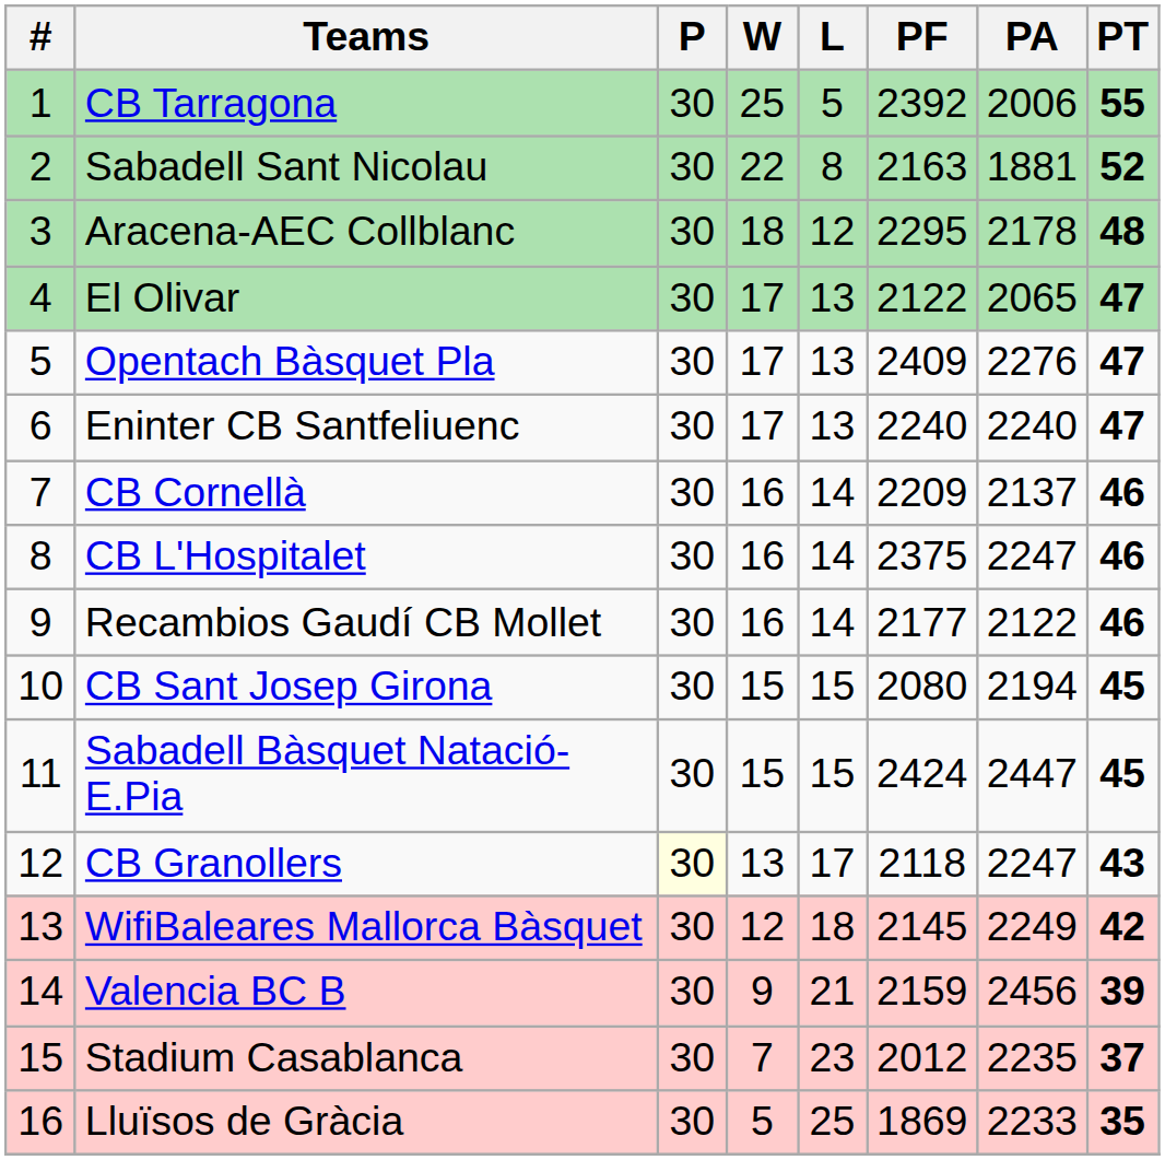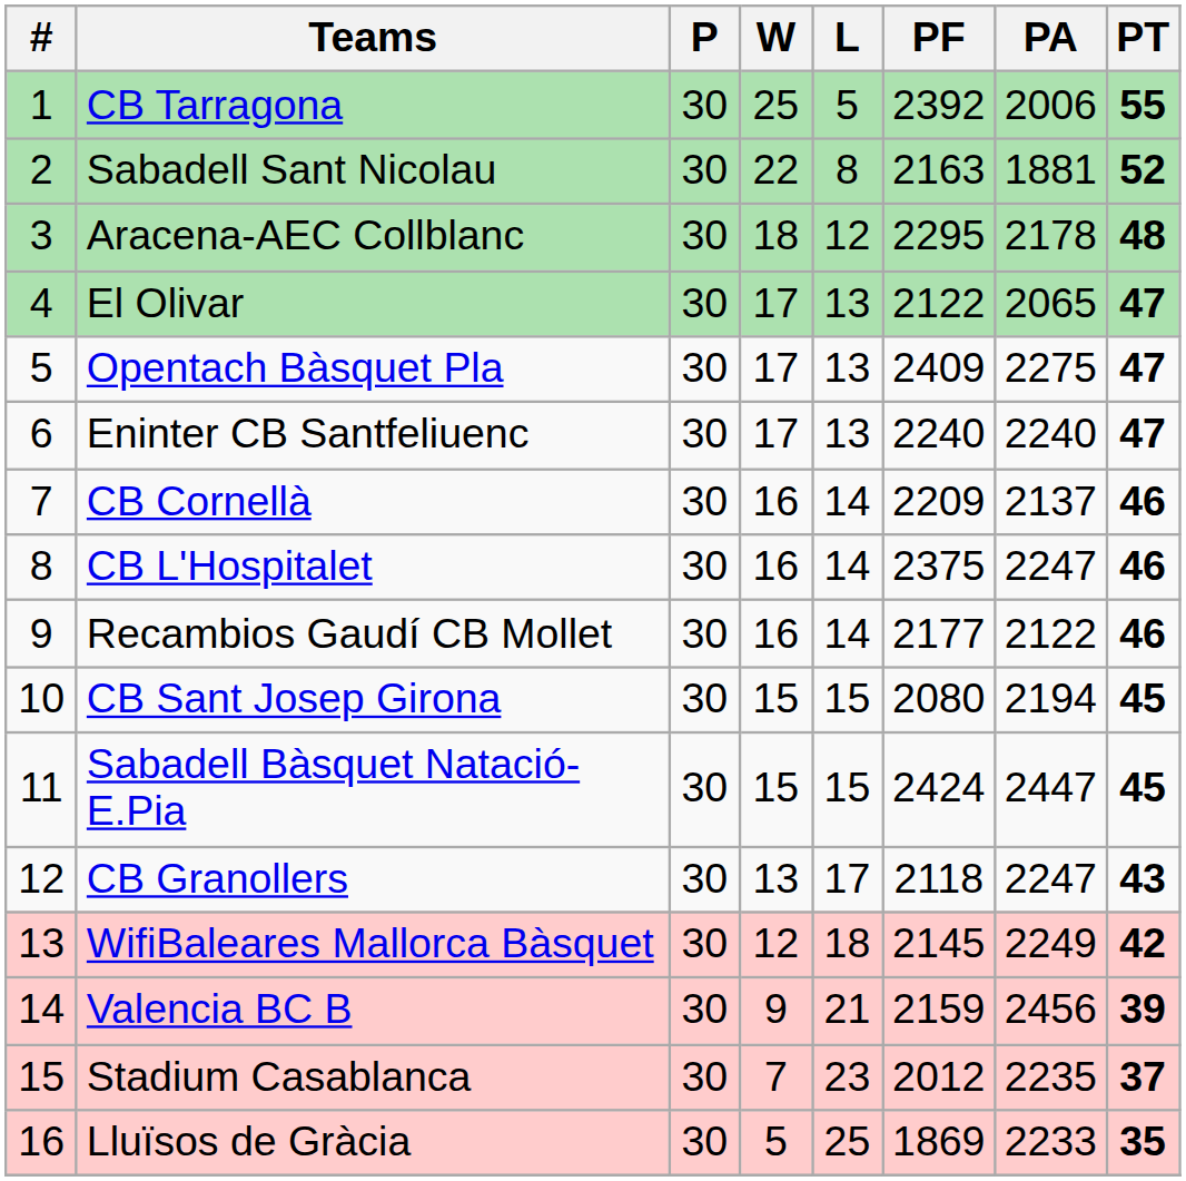 <table class="wikitable" style="text-align: center;">
 <tr>
 <th width=20>#</th>
 <th width=220>Teams</th>
 <th width=20>P</th>
 <th width=20>W</th>
 <th width=20>L</th>
 <th width=35>PF</th>
 <th width=35>PA</th>
 <th width=20>PT</th>
 </tr>
 <tr bgcolor=ACE1AF>
 <td>1</td>
 <td align="left"><a href='#'>CB Tarragona</a></td>
 <td>30</td>
 <td>25</td>
 <td>5</td>
 <td>2392</td>
 <td>2006</td>
 <td><strong>55</strong></td>
 </tr>
 <tr bgcolor=ACE1AF>
 <td>2</td>
 <td align="left">Sabadell Sant Nicolau</td>
 <td>30</td>
 <td>22</td>
 <td>8</td>
 <td>2163</td>
 <td>1881</td>
 <td><strong>52</strong></td>
 </tr>
 <tr bgcolor=ACE1AF>
 <td>3</td>
 <td align="left">Aracena-AEC Collblanc</td>
 <td>30</td>
 <td>18</td>
 <td>12</td>
 <td>2295</td>
 <td>2178</td>
 <td><strong>48</strong></td>
 </tr>
 <tr bgcolor=ACE1AF>
 <td>4</td>
 <td align="left">El Olivar</td>
 <td>30</td>
 <td>17</td>
 <td>13</td>
 <td>2122</td>
 <td>2065</td>
 <td><strong>47</strong></td>
 </tr>
 <tr>
 <td>5</td>
 <td align="left"><a href='#'>Opentach Bàsquet Pla</a></td>
 <td>30</td>
 <td>17</td>
 <td>13</td>
 <td>2409</td>
-<td>2276</td>
+<td>2275</td>
 <td><strong>47</strong></td>
 </tr>
 <tr>
 <td>6</td>
 <td align="left">Eninter CB Santfeliuenc</td>
 <td>30</td>
 <td>17</td>
 <td>13</td>
 <td>2240</td>
 <td>2240</td>
 <td><strong>47</strong></td>
 </tr>
 <tr>
 <td>7</td>
 <td align="left"><a href='#'>CB Cornellà</a></td>
 <td>30</td>
 <td>16</td>
 <td>14</td>
 <td>2209</td>
 <td>2137</td>
 <td><strong>46</strong></td>
 </tr>
 <tr>
 <td>8</td>
 <td align="left"><a href='#'>CB L'Hospitalet</a></td>
 <td>30</td>
 <td>16</td>
 <td>14</td>
 <td>2375</td>
 <td>2247</td>
 <td><strong>46</strong></td>
 </tr>
 <tr>
 <td>9</td>
 <td align="left">Recambios Gaudí CB Mollet</td>
 <td>30</td>
 <td>16</td>
 <td>14</td>
 <td>2177</td>
 <td>2122</td>
 <td><strong>46</strong></td>
 </tr>
 <tr>
 <td>10</td>
 <td align="left"><a href='#'>CB Sant Josep Girona</a></td>
 <td>30</td>
 <td>15</td>
 <td>15</td>
 <td>2080</td>
 <td>2194</td>
 <td><strong>45</strong></td>
 </tr>
 <tr>
 <td>11</td>
 <td align="left"><a href='#'>Sabadell Bàsquet Natació-E.Pia</a></td>
 <td>30</td>
 <td>15</td>
 <td>15</td>
 <td>2424</td>
 <td>2447</td>
 <td><strong>45</strong></td>
 </tr>
 <tr>
 <td>12</td>
 <td align="left"><a href='#'>CB Granollers</a></td>
-<td style="background: lightyellow;">30</td>
+<td>30</td>
 <td>13</td>
 <td>17</td>
 <td>2118</td>
 <td>2247</td>
 <td><strong>43</strong></td>
 </tr>
 <tr bgcolor=FFCCCC>
 <td>13</td>
 <td align="left"><a href='#'>WifiBaleares Mallorca Bàsquet</a></td>
 <td>30</td>
 <td>12</td>
 <td>18</td>
 <td>2145</td>
 <td>2249</td>
 <td><strong>42</strong></td>
 </tr>
 <tr bgcolor=FFCCCC>
 <td>14</td>
 <td align="left"><a href='#'>Valencia BC B</a></td>
 <td>30</td>
 <td>9</td>
 <td>21</td>
 <td>2159</td>
 <td>2456</td>
 <td><strong>39</strong></td>
 </tr>
 <tr bgcolor=FFCCCC>
 <td>15</td>
 <td align="left">Stadium Casablanca</td>
 <td>30</td>
 <td>7</td>
 <td>23</td>
 <td>2012</td>
 <td>2235</td>
 <td><strong>37</strong></td>
 </tr>
 <tr bgcolor=FFCCCC>
 <td>16</td>
 <td align="left">Lluïsos de Gràcia</td>
 <td>30</td>
 <td>5</td>
 <td>25</td>
 <td>1869</td>
 <td>2233</td>
 <td><strong>35</strong></td>
 </tr>
 <tr>
 </tr>
 </table>
